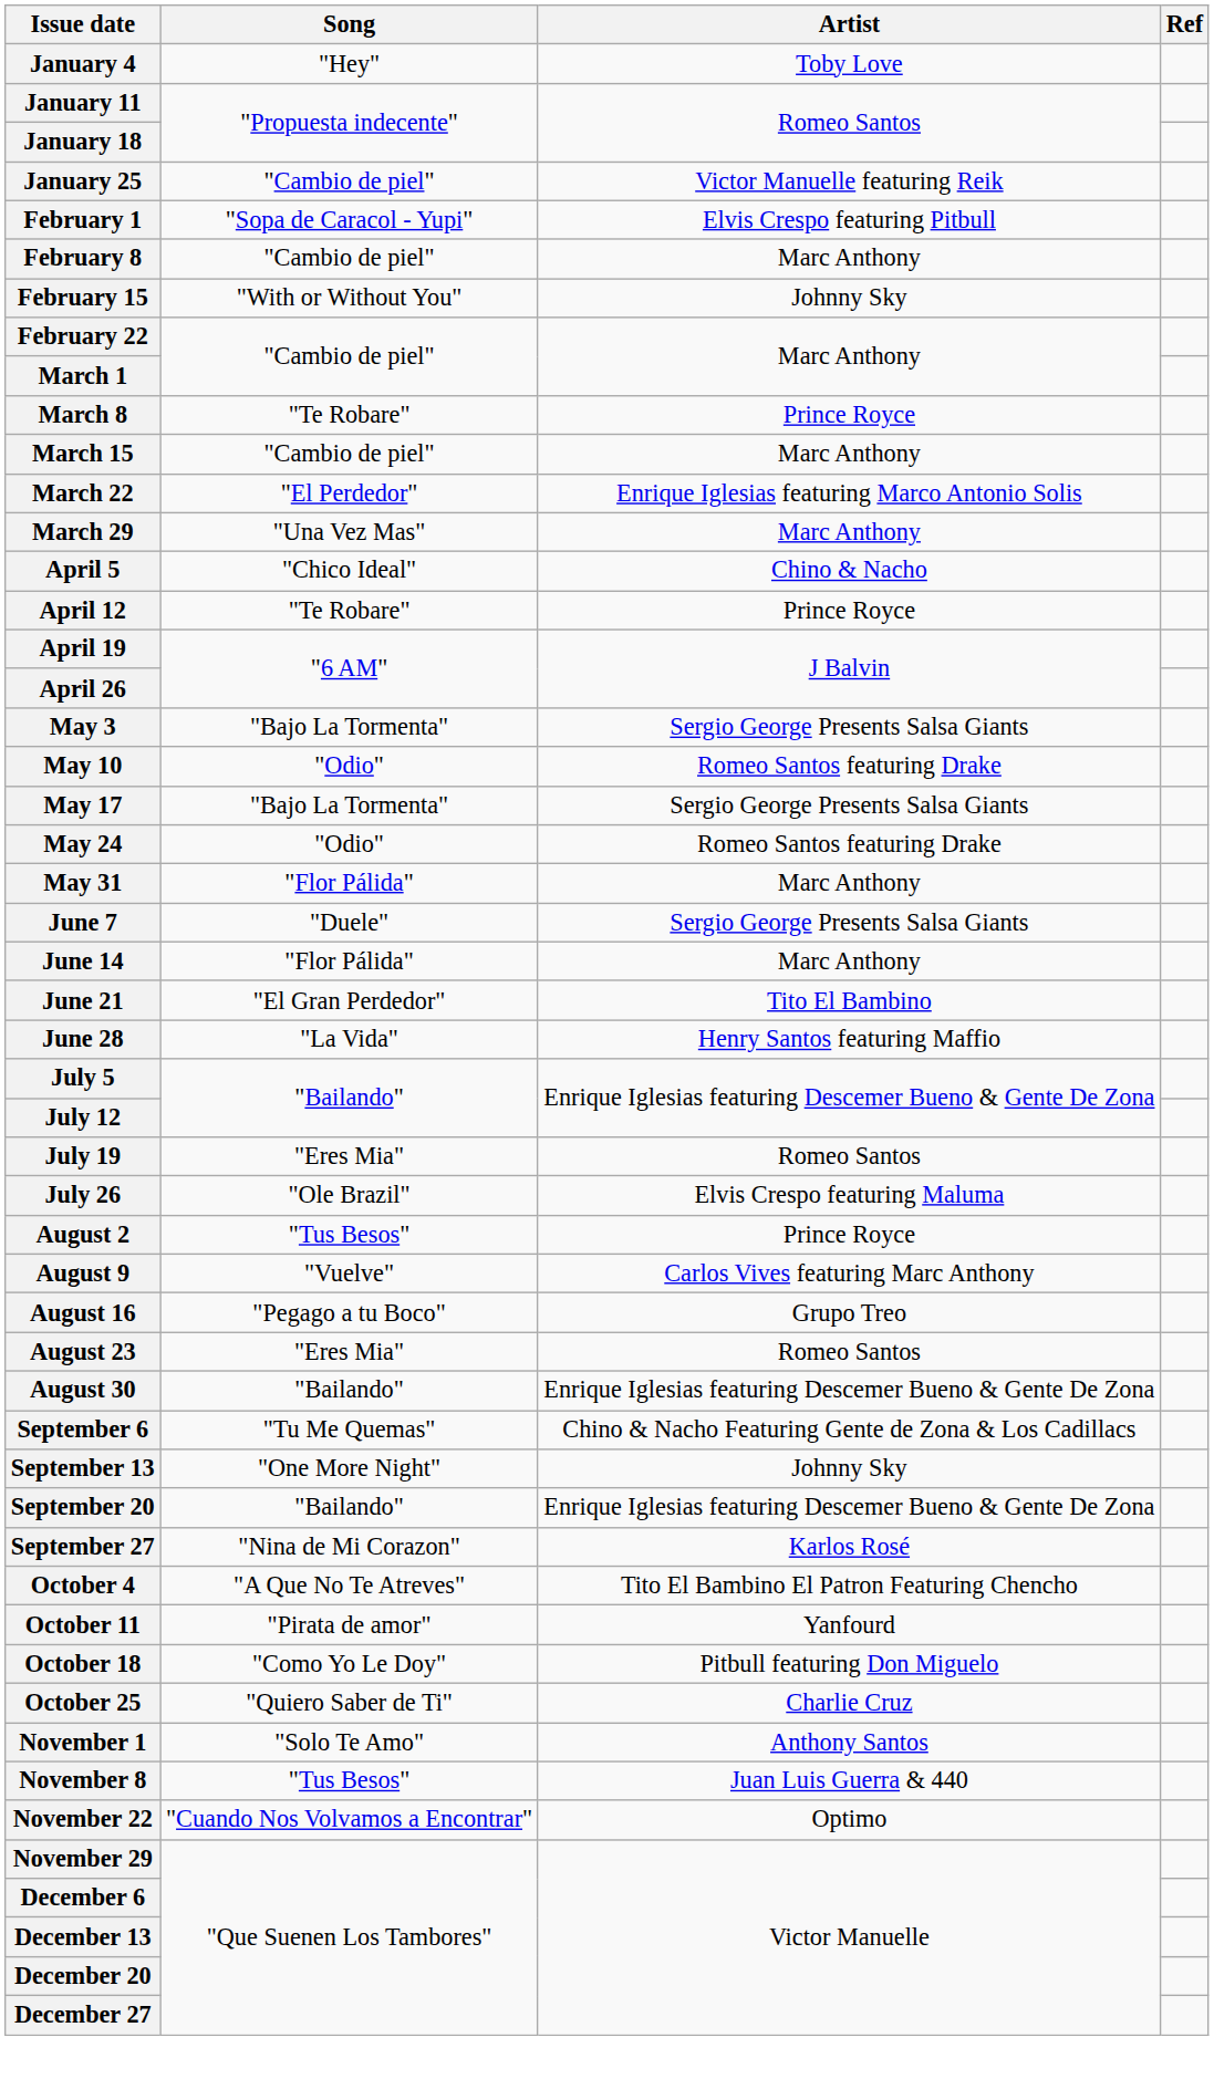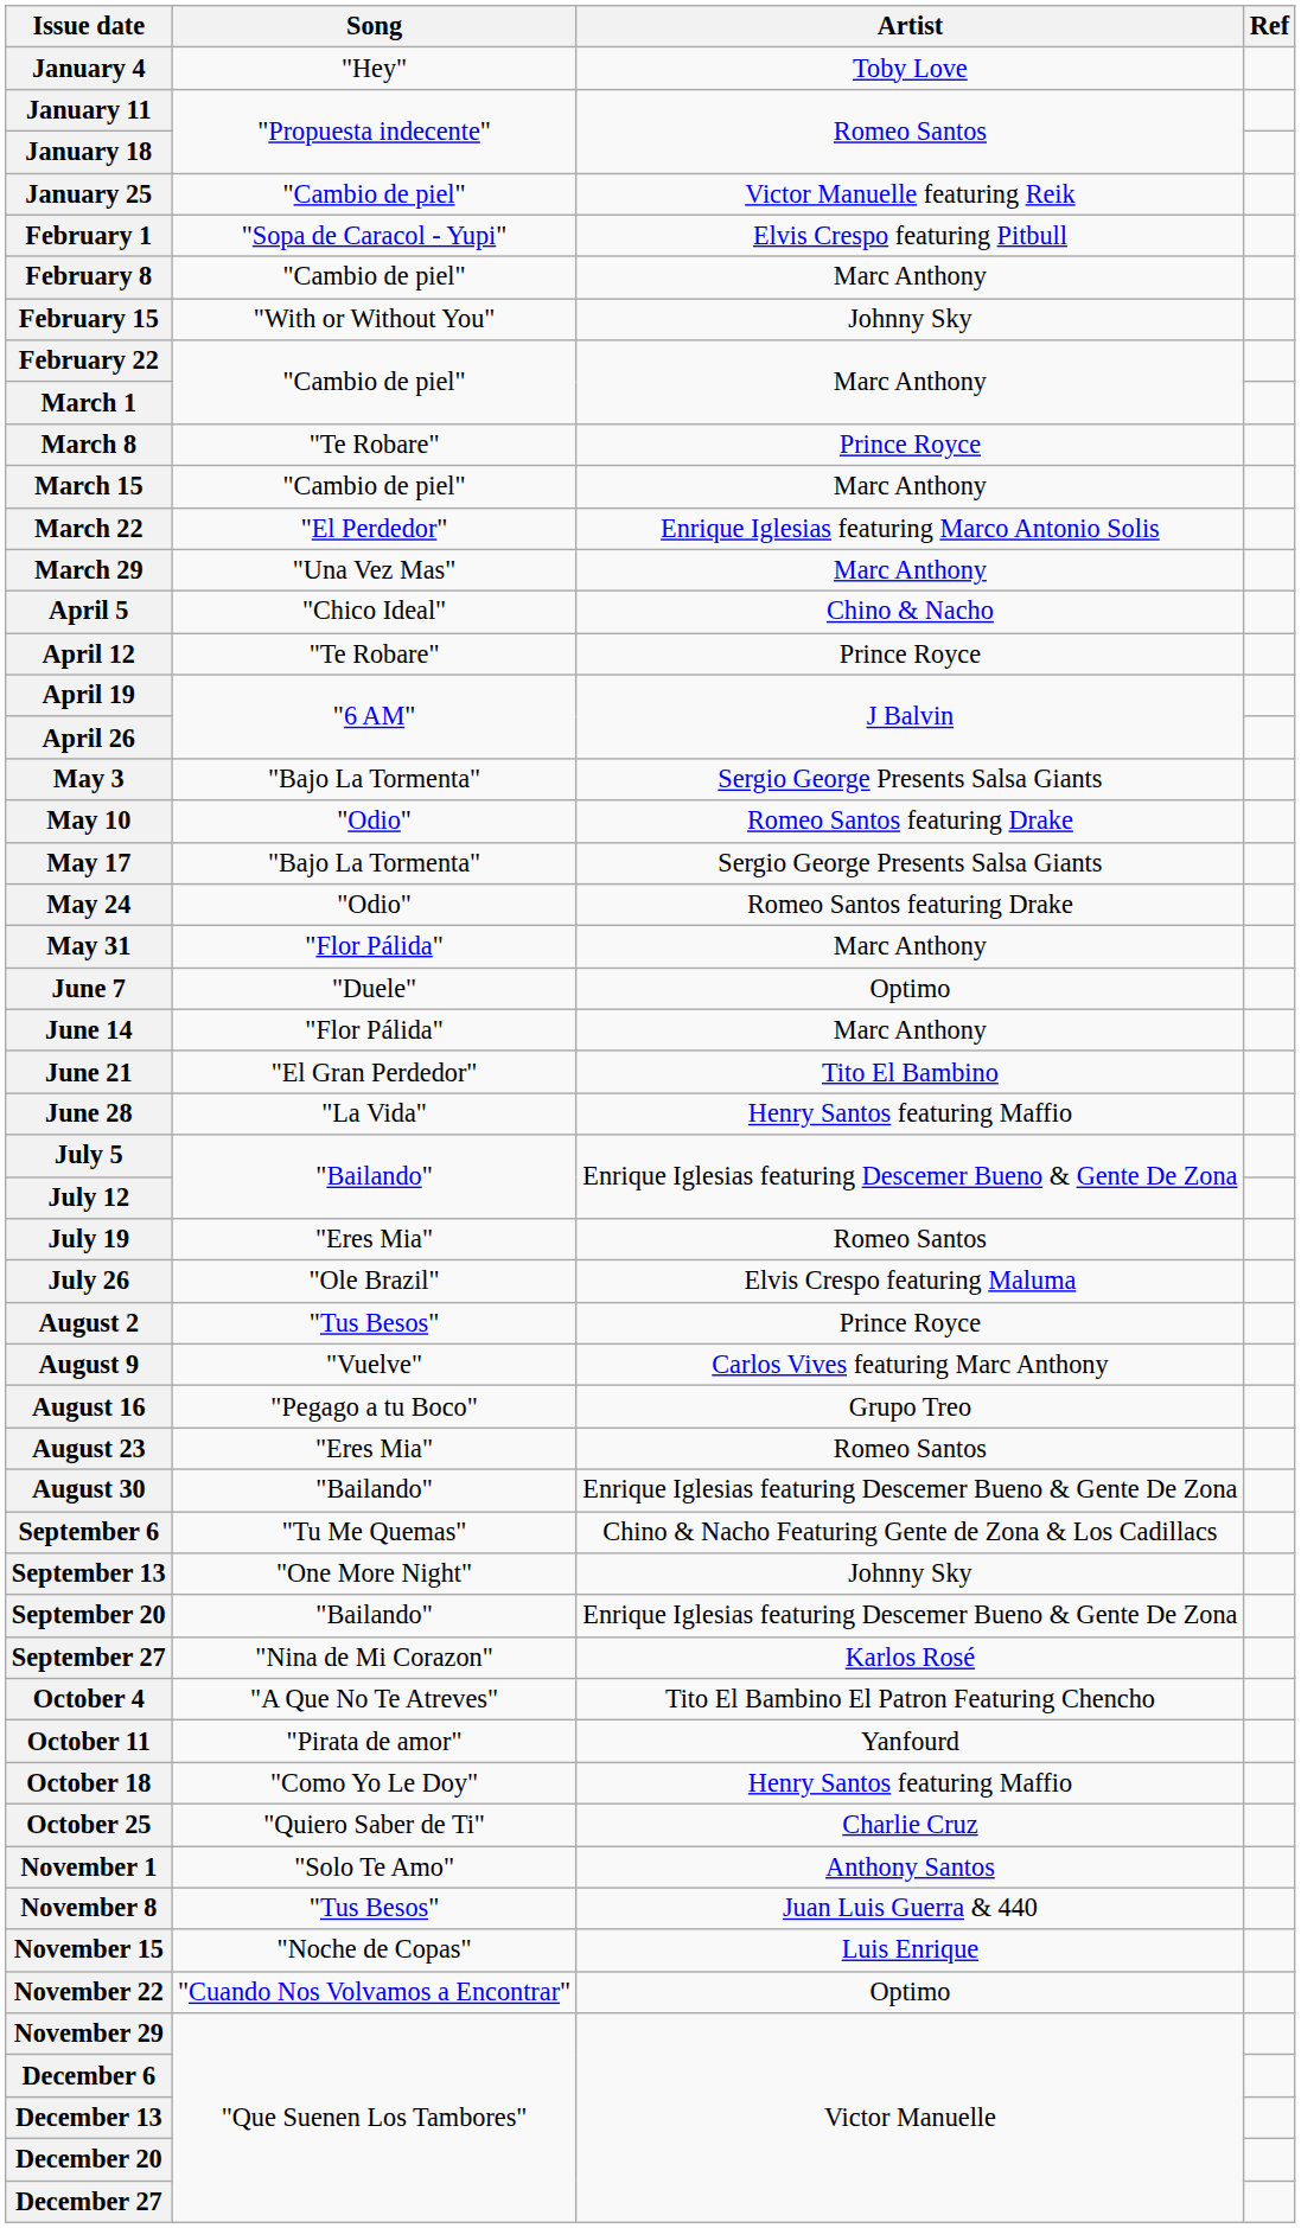 <table class="wikitable plainrowheaders" style="text-align: center;">
 <tr>
 <th>Issue date</th>
 <th>Song</th>
 <th>Artist</th>
 <th>Ref</th>
 </tr>
 <tr>
 <th scope="row">January 4</th>
 <td>"Hey"</td>
 <td><a href='#'>Toby Love</a></td>
 <td></td>
 </tr>
 <tr>
 <th scope="row">January 11</th>
 <td rowspan="2">"<a href='#'>Propuesta indecente</a>"</td>
 <td rowspan="2"><a href='#'>Romeo Santos</a></td>
 <td></td>
 </tr>
 <tr>
 <th scope="row">January 18</th>
 <td style="text-align: center;"></td>
 </tr>
 <tr>
 <th scope="row">January 25</th>
 <td>"<a href='#'>Cambio de piel</a>"</td>
 <td><a href='#'>Victor Manuelle</a> featuring <a href='#'>Reik</a></td>
 <td></td>
 </tr>
 <tr>
 <th scope="row">February 1</th>
 <td>"<a href='#'>Sopa de Caracol - Yupi</a>"</td>
 <td><a href='#'>Elvis Crespo</a> featuring <a href='#'>Pitbull</a></td>
 <td></td>
 </tr>
 <tr>
 <th scope="row">February 8</th>
 <td>"Cambio de piel"</td>
 <td>Marc Anthony</td>
 <td></td>
 </tr>
 <tr>
 <th scope="row">February 15</th>
 <td rowspan="1">"With or Without You"</td>
 <td rowspan="1">Johnny Sky</td>
 <td></td>
 </tr>
 <tr>
 <th scope="row">February 22</th>
 <td rowspan="2">"Cambio de piel"</td>
 <td rowspan="2">Marc Anthony</td>
 <td></td>
 </tr>
 <tr>
 <th scope="row">March 1</th>
 <td></td>
 </tr>
 <tr>
 <th scope="row">March 8</th>
 <td>"Te Robare"</td>
 <td><a href='#'>Prince Royce</a></td>
 <td></td>
 </tr>
 <tr>
 <th scope="row">March 15</th>
 <td>"Cambio de piel"</td>
 <td>Marc Anthony</td>
 <td></td>
 </tr>
 <tr>
 <th scope="row">March 22</th>
 <td>"<a href='#'>El Perdedor</a>"</td>
 <td><a href='#'>Enrique Iglesias</a> featuring <a href='#'>Marco Antonio Solis</a></td>
 <td></td>
 </tr>
 <tr>
 <th scope="row">March 29</th>
 <td>"Una Vez Mas"</td>
 <td><a href='#'>Marc Anthony</a></td>
 <td></td>
 </tr>
 <tr>
 <th scope="row">April 5</th>
 <td>"Chico Ideal"</td>
 <td><a href='#'>Chino & Nacho</a></td>
 <td></td>
 </tr>
 <tr>
 <th scope="row">April 12</th>
 <td>"Te Robare"</td>
 <td>Prince Royce</td>
 <td></td>
 </tr>
 <tr>
 <th scope="row">April 19</th>
 <td rowspan="2">"<a href='#'>6 AM</a>"</td>
 <td rowspan="2"><a href='#'>J Balvin</a></td>
 <td></td>
 </tr>
 <tr>
 <th scope="row">April 26</th>
 <td></td>
 </tr>
 <tr>
 <th scope="row">May 3</th>
 <td>"Bajo La Tormenta"</td>
 <td><a href='#'>Sergio George</a> Presents Salsa Giants</td>
 <td></td>
 </tr>
 <tr>
 <th scope="row">May 10</th>
 <td>"<a href='#'>Odio</a>"</td>
 <td><a href='#'>Romeo Santos</a> featuring <a href='#'>Drake</a></td>
 <td></td>
 </tr>
 <tr>
 <th scope="row">May 17</th>
 <td>"Bajo La Tormenta"</td>
 <td>Sergio George Presents Salsa Giants</td>
 <td></td>
 </tr>
 <tr>
 <th scope="row">May 24</th>
 <td>"Odio"</td>
 <td>Romeo Santos featuring Drake</td>
 <td></td>
 </tr>
 <tr>
 <th scope="row">May 31</th>
 <td>"<a href='#'>Flor Pálida</a>"</td>
 <td>Marc Anthony</td>
 <td></td>
 </tr>
 <tr>
 <th scope="row">June 7</th>
 <td>"Duele"</td>
-<td><a href='#'>Sergio George</a> Presents Salsa Giants</td>
+<td>Optimo</td>
 <td></td>
 </tr>
 <tr>
 <th scope="row">June 14</th>
 <td>"Flor Pálida"</td>
 <td>Marc Anthony</td>
 <td></td>
 </tr>
 <tr>
 <th scope="row">June 21</th>
 <td>"El Gran Perdedor"</td>
 <td><a href='#'>Tito El Bambino</a></td>
 <td></td>
 </tr>
 <tr>
 <th scope="row">June 28</th>
 <td>"La Vida"</td>
 <td><a href='#'>Henry Santos</a> featuring Maffio</td>
 <td></td>
 </tr>
 <tr>
 <th scope="row">July 5</th>
 <td rowspan="2">"<a href='#'>Bailando</a>"</td>
 <td rowspan="2">Enrique Iglesias featuring <a href='#'>Descemer Bueno</a> & <a href='#'>Gente De Zona</a></td>
 <td></td>
 </tr>
 <tr>
 <th scope="row">July 12</th>
 <td></td>
 </tr>
 <tr>
 <th scope="row">July 19</th>
 <td>"Eres Mia"</td>
 <td>Romeo Santos</td>
 <td></td>
 </tr>
 <tr>
 <th scope="row">July 26</th>
 <td>"Ole Brazil"</td>
 <td>Elvis Crespo featuring <a href='#'>Maluma</a></td>
 <td></td>
 </tr>
 <tr>
 <th scope="row">August 2</th>
 <td>"<a href='#'>Tus Besos</a>"</td>
 <td>Prince Royce</td>
 <td></td>
 </tr>
 <tr>
 <th scope="row">August 9</th>
 <td>"Vuelve"</td>
 <td><a href='#'>Carlos Vives</a> featuring Marc Anthony</td>
 <td></td>
 </tr>
 <tr>
 <th scope="row">August 16</th>
 <td>"Pegago a tu Boco"</td>
 <td>Grupo Treo</td>
 <td></td>
 </tr>
 <tr>
 <th scope="row">August 23</th>
 <td>"Eres Mia"</td>
 <td>Romeo Santos</td>
 <td></td>
 </tr>
 <tr>
 <th scope="row">August 30</th>
 <td>"Bailando"</td>
 <td>Enrique Iglesias featuring Descemer Bueno & Gente De Zona</td>
 <td></td>
 </tr>
 <tr>
 <th scope="row">September 6</th>
 <td>"Tu Me Quemas"</td>
 <td>Chino & Nacho Featuring Gente de Zona & Los Cadillacs</td>
 <td></td>
 </tr>
 <tr>
 <th scope="row">September 13</th>
 <td>"One More Night"</td>
 <td>Johnny Sky</td>
 <td></td>
 </tr>
 <tr>
 <th scope="row">September 20</th>
 <td>"Bailando"</td>
 <td>Enrique Iglesias featuring Descemer Bueno & Gente De Zona</td>
 <td></td>
 </tr>
 <tr>
 <th scope="row">September 27</th>
 <td>"Nina de Mi Corazon"</td>
 <td><a href='#'>Karlos Rosé</a></td>
 <td></td>
 </tr>
 <tr>
 <th scope="row">October 4</th>
 <td>"A Que No Te Atreves"</td>
 <td>Tito El Bambino El Patron Featuring Chencho</td>
 <td></td>
 </tr>
 <tr>
 <th scope="row">October 11</th>
 <td>"Pirata de amor"</td>
 <td>Yanfourd</td>
 <td></td>
 </tr>
 <tr>
 <th scope="row">October 18</th>
 <td>"Como Yo Le Doy"</td>
-<td>Pitbull featuring <a href='#'>Don Miguelo</a></td>
+<td><a href='#'>Henry Santos</a> featuring Maffio</td>
 <td></td>
 </tr>
 <tr>
 <th scope="row">October 25</th>
 <td>"Quiero Saber de Ti"</td>
 <td><a href='#'>Charlie Cruz</a></td>
 <td></td>
 </tr>
 <tr>
 <th scope="row">November 1</th>
 <td>"Solo Te Amo"</td>
 <td><a href='#'>Anthony Santos</a></td>
 <td></td>
 </tr>
 <tr>
 <th scope="row">November 8</th>
 <td>"<a href='#'>Tus Besos</a>"</td>
 <td><a href='#'>Juan Luis Guerra</a> & 440</td>
+<td></td>
+</tr>
+<tr>
+<th scope="row">November 15</th>
+<td>"Noche de Copas"</td>
+<td><a href='#'>Luis Enrique</a></td>
 <td></td>
 </tr>
 <tr>
 <th scope="row">November 22</th>
 <td>"<a href='#'>Cuando Nos Volvamos a Encontrar</a>"</td>
 <td>Optimo</td>
 <td></td>
 </tr>
 <tr>
 <th scope="row">November 29</th>
 <td rowspan="5">"Que Suenen Los Tambores"</td>
 <td rowspan="5">Victor Manuelle</td>
 <td></td>
 </tr>
 <tr>
 <th scope="row">December 6</th>
 <td></td>
 </tr>
 <tr>
 <th scope="row">December 13</th>
 <td></td>
 </tr>
 <tr>
 <th scope="row">December 20</th>
 <td></td>
 </tr>
 <tr>
 <th scope="row">December 27</th>
 <td></td>
 </tr>
 </table>
